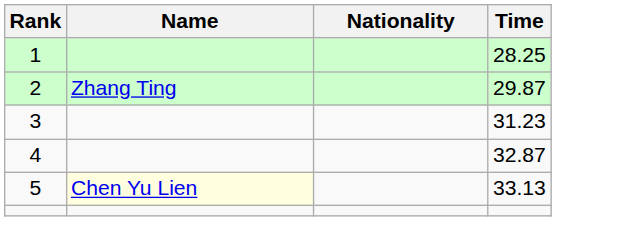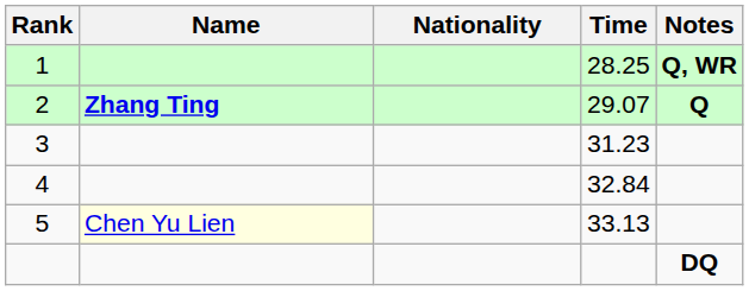 <table class="wikitable sortable" style="text-align:center">
 <tr>
 <th>Rank</th>
 <th style="width:180px">Name</th>
 <th style="width:125px">Nationality</th>
 <th>Time</th>
+<th>Notes</th>
 </tr>
 <tr style="background:#cfc;">
 <td>1</td>
 <td style="text-align:left;"></td>
 <td style="text-align:left;"></td>
 <td>28.25</td>
+<td><strong>Q, WR</strong></td>
 </tr>
 <tr style="background:#cfc;">
 <td>2</td>
-<td style="text-align:left;"><a href='#'>Zhang Ting</a></td>
+<td style="text-align:left;"><strong><a href='#'>Zhang Ting</a></strong></td>
 <td style="text-align:left;"></td>
-<td>29.87</td>
+<td>29.07</td>
+<td><strong>Q</strong></td>
 </tr>
 <tr>
 <td>3</td>
 <td style="text-align:left;"></td>
 <td style="text-align:left;"></td>
 <td>31.23</td>
+<td></td>
 </tr>
 <tr>
 <td>4</td>
 <td style="text-align:left;"></td>
 <td style="text-align:left;"></td>
-<td>32.87</td>
+<td>32.84</td>
+<td></td>
 </tr>
 <tr>
 <td>5</td>
 <td style="background: lightyellow; text-align:left;"><a href='#'>Chen Yu Lien</a></td>
 <td style="text-align:left;"></td>
 <td>33.13</td>
+<td></td>
 </tr>
 <tr>
 <td></td>
 <td style="text-align:left;"></td>
 <td style="text-align:left;"></td>
 <td></td>
+<td><strong>DQ</strong></td>
 </tr>
 </table>
